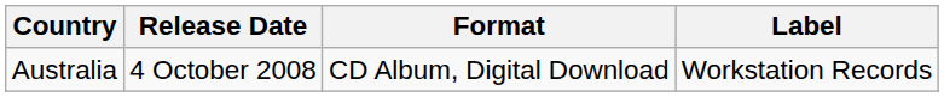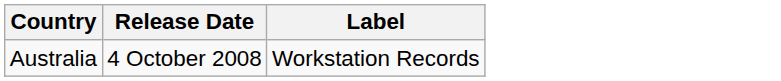 <table class="wikitable">
 <tr>
 <th>Country</th>
 <th>Release Date</th>
-<th>Format</th>
 <th>Label</th>
 </tr>
 <tr>
 <td>Australia</td>
 <td>4 October 2008</td>
-<td>CD Album, Digital Download</td>
 <td>Workstation Records</td>
 </tr>
 </table>
